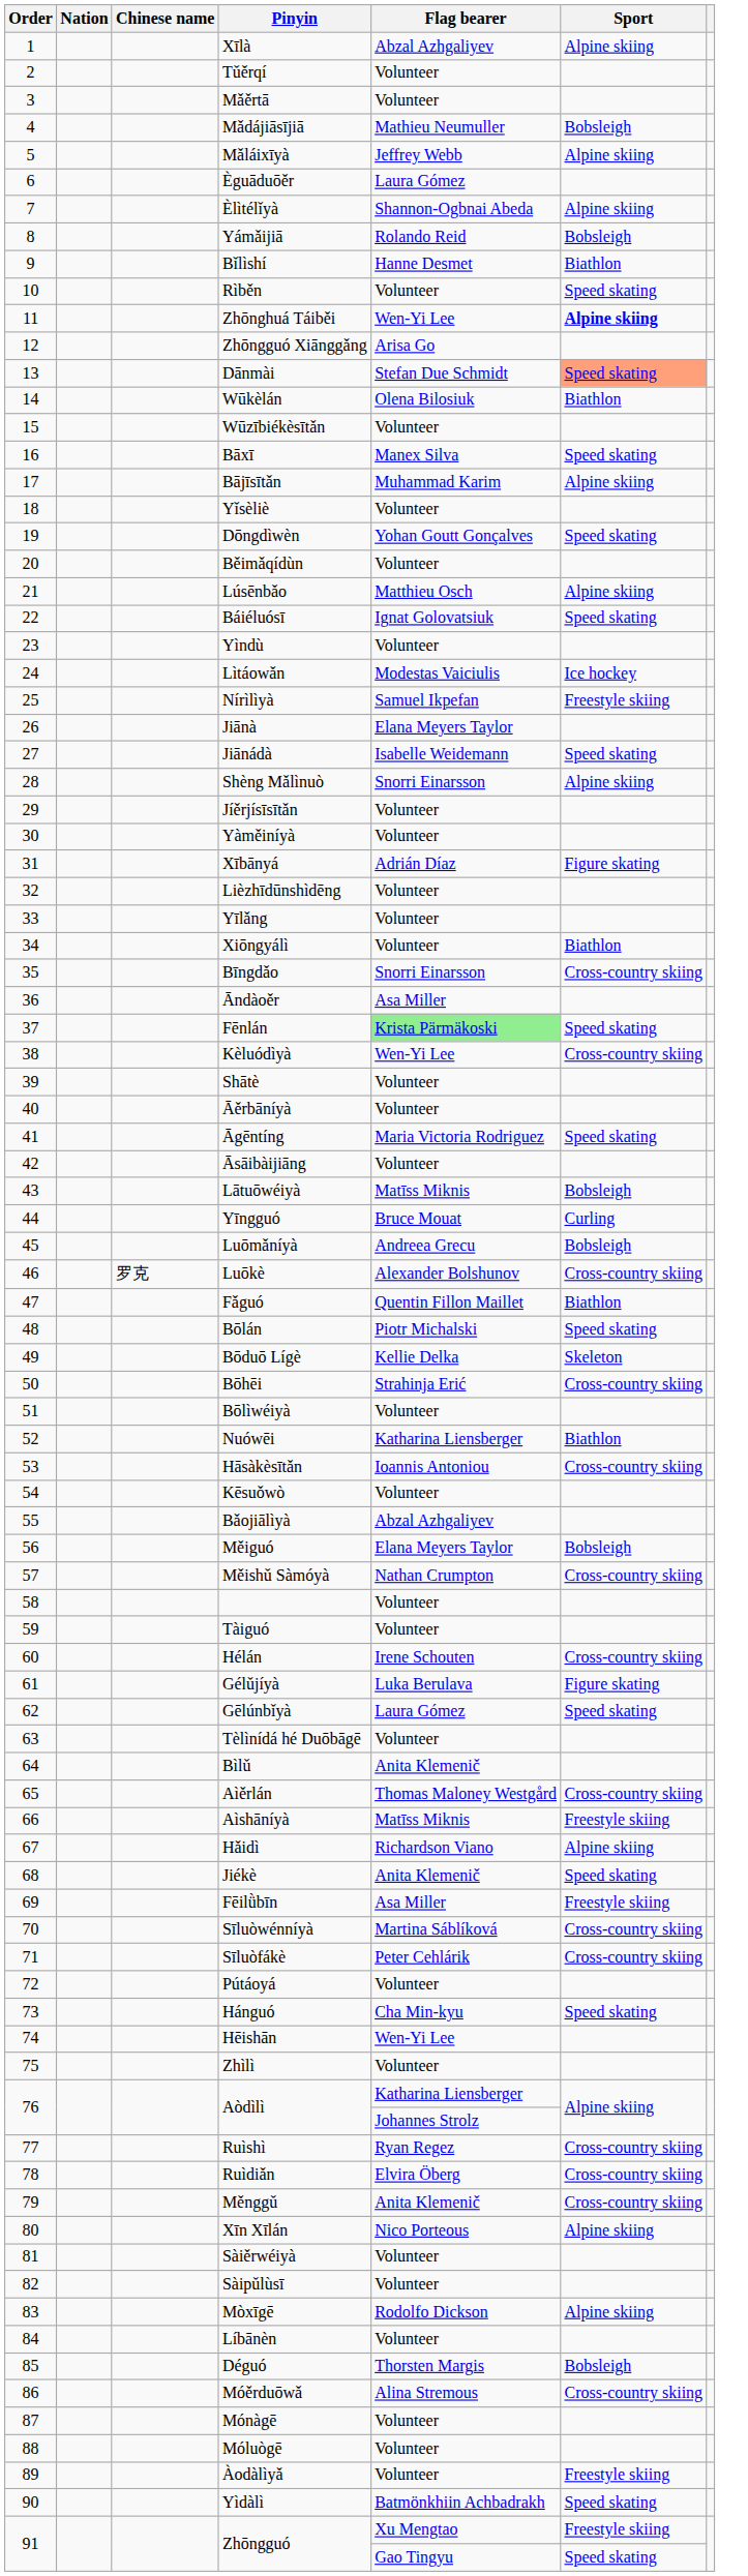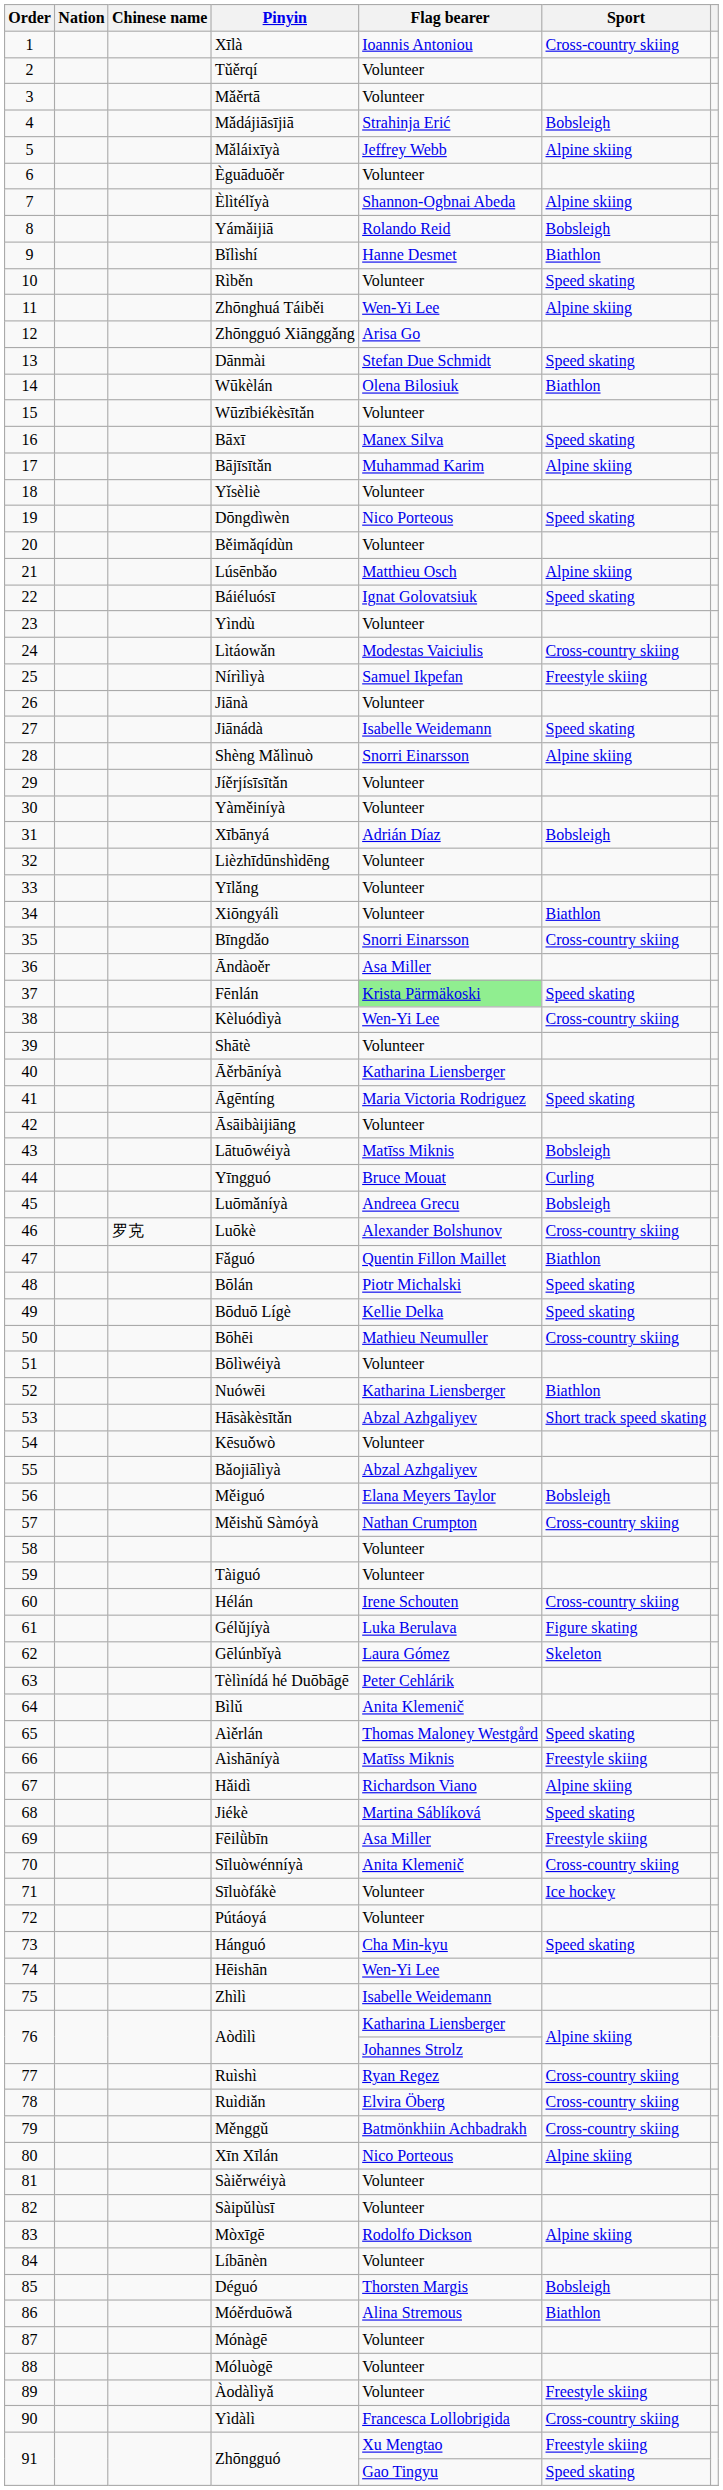 <table class="wikitable sortable" style="font-size:90%;">
 <tr>
 <th>Order</th>
 <th>Nation</th>
 <th>Chinese name</th>
 <th><a href='#'>Pinyin</a></th>
 <th>Flag bearer</th>
 <th>Sport</th>
 <th class="unsortable"></th>
 </tr>
 <tr>
 <td align=center>1</td>
 <td></td>
 <td></td>
 <td>Xīlà</td>
-<td><a href='#'>Abzal Azhgaliyev</a></td>
-<td><a href='#'>Alpine skiing</a></td>
+<td><a href='#'>Ioannis Antoniou</a></td>
+<td><a href='#'>Cross-country skiing</a></td>
 <td align=center></td>
 </tr>
 <tr>
 <td align=center>2</td>
 <td></td>
 <td></td>
 <td>Tǔěrqí</td>
 <td>Volunteer</td>
 <td></td>
 <td align=center></td>
 </tr>
 <tr>
 <td align=center>3</td>
 <td></td>
 <td></td>
 <td>Mǎěrtā</td>
 <td>Volunteer</td>
 <td></td>
 <td align=center></td>
 </tr>
 <tr>
 <td align=center>4</td>
 <td></td>
 <td></td>
 <td>Mǎdájiāsījiā</td>
-<td><a href='#'>Mathieu Neumuller</a></td>
+<td><a href='#'>Strahinja Erić</a></td>
 <td><a href='#'>Bobsleigh</a></td>
 <td align=center></td>
 </tr>
 <tr>
 <td align=center>5</td>
 <td></td>
 <td></td>
 <td>Mǎláixīyà</td>
 <td><a href='#'>Jeffrey Webb</a></td>
 <td><a href='#'>Alpine skiing</a></td>
 <td align=center></td>
 </tr>
 <tr>
 <td align=center>6</td>
 <td></td>
 <td></td>
 <td>Èguāduōěr</td>
-<td><a href='#'>Laura Gómez</a></td>
+<td>Volunteer</td>
 <td></td>
 <td align=center></td>
 </tr>
 <tr>
 <td align=center>7</td>
 <td></td>
 <td></td>
 <td>Èlìtélǐyà</td>
 <td><a href='#'>Shannon-Ogbnai Abeda</a></td>
 <td><a href='#'>Alpine skiing</a></td>
 <td align=center></td>
 </tr>
 <tr>
 <td align=center>8</td>
 <td></td>
 <td></td>
 <td>Yámǎijiā</td>
 <td><a href='#'>Rolando Reid</a></td>
 <td><a href='#'>Bobsleigh</a></td>
 <td align=center></td>
 </tr>
 <tr>
 <td align=center>9</td>
 <td></td>
 <td></td>
 <td>Bǐlìshí</td>
 <td><a href='#'>Hanne Desmet</a></td>
 <td><a href='#'>Biathlon</a></td>
 <td align=center></td>
 </tr>
 <tr>
 <td align=center>10</td>
 <td></td>
 <td></td>
 <td>Rìběn</td>
 <td>Volunteer</td>
 <td><a href='#'>Speed skating</a></td>
 <td align=center></td>
 </tr>
 <tr>
 <td align=center>11</td>
 <td></td>
 <td></td>
 <td>Zhōnghuá Táiběi</td>
 <td><a href='#'>Wen-Yi Lee</a></td>
-<td><strong><a href='#'>Alpine skiing</a></strong></td>
+<td><a href='#'>Alpine skiing</a></td>
 <td align=center></td>
 </tr>
 <tr>
 <td align=center>12</td>
 <td></td>
 <td></td>
 <td>Zhōngguó Xiānggǎng</td>
 <td><a href='#'>Arisa Go</a></td>
 <td></td>
 <td align=center></td>
 </tr>
 <tr>
 <td align=center>13</td>
 <td></td>
 <td></td>
 <td>Dānmài</td>
 <td><a href='#'>Stefan Due Schmidt</a></td>
-<td style="background: lightsalmon;"><a href='#'>Speed skating</a></td>
+<td><a href='#'>Speed skating</a></td>
 <td align=center></td>
 </tr>
 <tr>
 <td align=center>14</td>
 <td></td>
 <td></td>
 <td>Wūkèlán</td>
 <td><a href='#'>Olena Bilosiuk</a></td>
 <td><a href='#'>Biathlon</a></td>
 <td align=center></td>
 </tr>
 <tr>
 <td align=center>15</td>
 <td></td>
 <td></td>
 <td>Wūzībiékèsītǎn</td>
 <td>Volunteer</td>
 <td></td>
 <td align=center></td>
 </tr>
 <tr>
 <td align=center>16</td>
 <td></td>
 <td></td>
 <td>Bāxī</td>
 <td><a href='#'>Manex Silva</a></td>
 <td><a href='#'>Speed skating</a></td>
 <td align=center></td>
 </tr>
 <tr>
 <td align=center>17</td>
 <td></td>
 <td></td>
 <td>Bājīsītǎn</td>
 <td><a href='#'>Muhammad Karim</a></td>
 <td><a href='#'>Alpine skiing</a></td>
 <td align=center></td>
 </tr>
 <tr>
 <td align=center>18</td>
 <td></td>
 <td></td>
 <td>Yǐsèliè</td>
 <td>Volunteer</td>
 <td></td>
 <td align=center></td>
 </tr>
 <tr>
 <td align=center>19</td>
 <td></td>
 <td></td>
 <td>Dōngdìwèn</td>
-<td><a href='#'>Yohan Goutt Gonçalves</a></td>
+<td><a href='#'>Nico Porteous</a></td>
 <td><a href='#'>Speed skating</a></td>
 <td align=center></td>
 </tr>
 <tr>
 <td align=center>20</td>
 <td></td>
 <td></td>
 <td>Běimǎqídùn</td>
 <td>Volunteer</td>
 <td></td>
 <td align=center></td>
 </tr>
 <tr>
 <td align=center>21</td>
 <td></td>
 <td></td>
 <td>Lúsēnbǎo</td>
 <td><a href='#'>Matthieu Osch</a></td>
 <td><a href='#'>Alpine skiing</a></td>
 <td align=center></td>
 </tr>
 <tr>
 <td align=center>22</td>
 <td></td>
 <td></td>
 <td>Báiéluósī</td>
 <td><a href='#'>Ignat Golovatsiuk</a></td>
 <td><a href='#'>Speed skating</a></td>
 <td align=center></td>
 </tr>
 <tr>
 <td align=center>23</td>
 <td></td>
 <td></td>
 <td>Yìndù</td>
 <td>Volunteer</td>
 <td></td>
 <td align=center></td>
 </tr>
 <tr>
 <td align=center>24</td>
 <td></td>
 <td></td>
 <td>Lìtáowǎn</td>
 <td><a href='#'>Modestas Vaiciulis</a></td>
-<td><a href='#'>Ice hockey</a></td>
+<td><a href='#'>Cross-country skiing</a></td>
 <td align=center></td>
 </tr>
 <tr>
 <td align=center>25</td>
 <td></td>
 <td></td>
 <td>Nírìlìyà</td>
 <td><a href='#'>Samuel Ikpefan</a></td>
 <td><a href='#'>Freestyle skiing</a></td>
 <td align=center></td>
 </tr>
 <tr>
 <td align=center>26</td>
 <td></td>
 <td></td>
 <td>Jiānà</td>
-<td><a href='#'>Elana Meyers Taylor</a></td>
+<td>Volunteer</td>
 <td></td>
 <td align=center></td>
 </tr>
 <tr>
 <td align=center>27</td>
 <td></td>
 <td></td>
 <td>Jiānádà</td>
 <td><a href='#'>Isabelle Weidemann</a></td>
 <td><a href='#'>Speed skating</a></td>
 <td align=center></td>
 </tr>
 <tr>
 <td align=center>28</td>
 <td></td>
 <td></td>
 <td>Shèng Mǎlìnuò</td>
 <td><a href='#'>Snorri Einarsson</a></td>
 <td><a href='#'>Alpine skiing</a></td>
 <td align=center></td>
 </tr>
 <tr>
 <td align=center>29</td>
 <td></td>
 <td></td>
 <td>Jíěrjísīsītǎn</td>
 <td>Volunteer</td>
 <td></td>
 <td align=center></td>
 </tr>
 <tr>
 <td align=center>30</td>
 <td></td>
 <td></td>
 <td>Yàměiníyà</td>
 <td>Volunteer</td>
 <td></td>
 <td align=center></td>
 </tr>
 <tr>
 <td align=center>31</td>
 <td></td>
 <td></td>
 <td>Xībānyá</td>
 <td><a href='#'>Adrián Díaz</a></td>
-<td><a href='#'>Figure skating</a></td>
+<td><a href='#'>Bobsleigh</a></td>
 <td align=center></td>
 </tr>
 <tr>
 <td align=center>32</td>
 <td></td>
 <td></td>
 <td>Lièzhīdūnshìdēng</td>
 <td>Volunteer</td>
 <td></td>
 <td align=center></td>
 </tr>
 <tr>
 <td align=center>33</td>
 <td></td>
 <td></td>
 <td>Yīlǎng</td>
 <td>Volunteer</td>
 <td></td>
 <td align=center></td>
 </tr>
 <tr>
 <td align=center>34</td>
 <td></td>
 <td></td>
 <td>Xiōngyálì</td>
 <td>Volunteer</td>
 <td><a href='#'>Biathlon</a></td>
 <td align=center></td>
 </tr>
 <tr>
 <td align=center>35</td>
 <td></td>
 <td></td>
 <td>Bīngdǎo</td>
 <td><a href='#'>Snorri Einarsson</a></td>
 <td><a href='#'>Cross-country skiing</a></td>
 <td align=center></td>
 </tr>
 <tr>
 <td align=center>36</td>
 <td></td>
 <td></td>
 <td>Āndàoěr</td>
 <td><a href='#'>Asa Miller</a></td>
 <td></td>
 <td align=center></td>
 </tr>
 <tr>
 <td align=center>37</td>
 <td></td>
 <td></td>
 <td>Fēnlán</td>
 <td style="background: lightgreen;"><a href='#'>Krista Pärmäkoski</a></td>
 <td><a href='#'>Speed skating</a></td>
 <td align=center></td>
 </tr>
 <tr>
 <td align=center>38</td>
 <td></td>
 <td></td>
 <td>Kèluódìyà</td>
 <td><a href='#'>Wen-Yi Lee</a></td>
 <td><a href='#'>Cross-country skiing</a></td>
 <td align=center></td>
 </tr>
 <tr>
 <td align=center>39</td>
 <td></td>
 <td></td>
 <td>Shātè</td>
 <td>Volunteer</td>
 <td></td>
 <td align=center></td>
 </tr>
 <tr>
 <td align=center>40</td>
 <td></td>
 <td></td>
 <td>Āěrbāníyà</td>
-<td>Volunteer</td>
+<td><a href='#'>Katharina Liensberger</a></td>
 <td></td>
 <td align=center></td>
 </tr>
 <tr>
 <td align=center>41</td>
 <td></td>
 <td></td>
 <td>Āgēntíng</td>
 <td><a href='#'>Maria Victoria Rodriguez</a></td>
 <td><a href='#'>Speed skating</a></td>
 <td align=center></td>
 </tr>
 <tr>
 <td align=center>42</td>
 <td></td>
 <td></td>
 <td>Āsāibàijiāng</td>
 <td>Volunteer</td>
 <td></td>
 <td align=center></td>
 </tr>
 <tr>
 <td align=center>43</td>
 <td></td>
 <td></td>
 <td>Lātuōwéiyà</td>
 <td><a href='#'>Matīss Miknis</a></td>
 <td><a href='#'>Bobsleigh</a></td>
 <td align=center></td>
 </tr>
 <tr>
 <td align=center>44</td>
 <td></td>
 <td></td>
 <td>Yīngguó</td>
 <td><a href='#'>Bruce Mouat</a></td>
 <td><a href='#'>Curling</a></td>
 <td align=center></td>
 </tr>
 <tr>
 <td align=center>45</td>
 <td></td>
 <td></td>
 <td>Luōmǎníyà</td>
 <td><a href='#'>Andreea Grecu</a></td>
 <td><a href='#'>Bobsleigh</a></td>
 <td align=center></td>
 </tr>
 <tr>
 <td align=center>46</td>
 <td></td>
 <td>罗克 </td>
 <td>Luōkè</td>
 <td><a href='#'>Alexander Bolshunov</a></td>
 <td><a href='#'>Cross-country skiing</a></td>
 <td align=center></td>
 </tr>
 <tr>
 <td align=center>47</td>
 <td></td>
 <td></td>
 <td>Fǎguó</td>
 <td><a href='#'>Quentin Fillon Maillet</a></td>
 <td><a href='#'>Biathlon</a></td>
 <td align=center></td>
 </tr>
 <tr>
 <td align=center>48</td>
 <td></td>
 <td></td>
 <td>Bōlán</td>
 <td><a href='#'>Piotr Michalski</a></td>
 <td><a href='#'>Speed skating</a></td>
 <td align=center></td>
 </tr>
 <tr>
 <td align=center>49</td>
 <td></td>
 <td></td>
 <td>Bōduō Lígè</td>
 <td><a href='#'>Kellie Delka</a></td>
-<td><a href='#'>Skeleton</a></td>
+<td><a href='#'>Speed skating</a></td>
 <td align=center></td>
 </tr>
 <tr>
 <td align=center>50</td>
 <td></td>
 <td></td>
 <td>Bōhēi</td>
-<td><a href='#'>Strahinja Erić</a></td>
+<td><a href='#'>Mathieu Neumuller</a></td>
 <td><a href='#'>Cross-country skiing</a></td>
 <td align=center></td>
 </tr>
 <tr>
 <td align=center>51</td>
 <td></td>
 <td></td>
 <td>Bōlìwéiyà</td>
 <td>Volunteer</td>
 <td></td>
 <td align=center></td>
 </tr>
 <tr>
 <td align=center>52</td>
 <td></td>
 <td></td>
 <td>Nuówēi</td>
 <td><a href='#'>Katharina Liensberger</a></td>
 <td><a href='#'>Biathlon</a></td>
 <td align=center></td>
 </tr>
 <tr>
 <td align=center>53</td>
 <td></td>
 <td></td>
 <td>Hāsàkèsītǎn</td>
-<td><a href='#'>Ioannis Antoniou</a></td>
-<td><a href='#'>Cross-country skiing</a></td>
+<td><a href='#'>Abzal Azhgaliyev</a></td>
+<td><a href='#'>Short track speed skating</a></td>
 <td align=center></td>
 </tr>
 <tr>
 <td align=center>54</td>
 <td></td>
 <td></td>
 <td>Kēsuǒwò</td>
 <td>Volunteer</td>
 <td></td>
 <td align=center></td>
 </tr>
 <tr>
 <td align=center>55</td>
 <td></td>
 <td></td>
 <td>Bǎojiālìyà</td>
 <td><a href='#'>Abzal Azhgaliyev</a></td>
 <td></td>
 <td align=center></td>
 </tr>
 <tr>
 <td align=center>56</td>
 <td></td>
 <td></td>
 <td>Měiguó</td>
 <td><a href='#'>Elana Meyers Taylor</a></td>
 <td><a href='#'>Bobsleigh</a></td>
 <td align=center></td>
 </tr>
 <tr>
 <td align=center>57</td>
 <td></td>
 <td></td>
 <td>Měishǔ Sàmóyà</td>
 <td><a href='#'>Nathan Crumpton</a></td>
 <td><a href='#'>Cross-country skiing</a></td>
 <td align=center></td>
 </tr>
 <tr>
 <td align=center>58</td>
 <td></td>
 <td></td>
 <td></td>
 <td>Volunteer</td>
 <td></td>
 <td align=center></td>
 </tr>
 <tr>
 <td align=center>59</td>
 <td></td>
 <td></td>
 <td>Tàiguó</td>
 <td>Volunteer</td>
 <td></td>
 <td align=center></td>
 </tr>
 <tr>
 <td align=center>60</td>
 <td></td>
 <td></td>
 <td>Hélán</td>
 <td><a href='#'>Irene Schouten</a></td>
 <td><a href='#'>Cross-country skiing</a></td>
 <td align=center></td>
 </tr>
 <tr>
 <td align=center>61</td>
 <td></td>
 <td></td>
 <td>Gélǔjíyà</td>
 <td><a href='#'>Luka Berulava</a></td>
 <td><a href='#'>Figure skating</a></td>
 <td align=center></td>
 </tr>
 <tr>
 <td align=center>62</td>
 <td></td>
 <td></td>
 <td>Gēlúnbǐyà</td>
 <td><a href='#'>Laura Gómez</a></td>
-<td><a href='#'>Speed skating</a></td>
+<td><a href='#'>Skeleton</a></td>
 <td align=center></td>
 </tr>
 <tr>
 <td align=center>63</td>
 <td></td>
 <td></td>
 <td>Tèlìnídá hé Duōbāgē</td>
-<td>Volunteer</td>
+<td><a href='#'>Peter Cehlárik</a></td>
 <td></td>
 <td align=center></td>
 </tr>
 <tr>
 <td align=center>64</td>
 <td></td>
 <td></td>
 <td>Bìlǔ</td>
 <td><a href='#'>Anita Klemenič</a></td>
 <td></td>
 <td align=center></td>
 </tr>
 <tr>
 <td align=center>65</td>
 <td></td>
 <td></td>
 <td>Aìěrlán</td>
 <td><a href='#'>Thomas Maloney Westgård</a></td>
-<td><a href='#'>Cross-country skiing</a></td>
+<td><a href='#'>Speed skating</a></td>
 <td align=center></td>
 </tr>
 <tr>
 <td align=center>66</td>
 <td></td>
 <td></td>
 <td>Aìshāníyà</td>
 <td><a href='#'>Matīss Miknis</a></td>
 <td><a href='#'>Freestyle skiing</a></td>
 <td align=center></td>
 </tr>
 <tr>
 <td align=center>67</td>
 <td></td>
 <td></td>
 <td>Hǎidì</td>
 <td><a href='#'>Richardson Viano</a></td>
 <td><a href='#'>Alpine skiing</a></td>
 <td align=center></td>
 </tr>
 <tr>
 <td align=center>68</td>
 <td></td>
 <td></td>
 <td>Jiékè</td>
-<td><a href='#'>Anita Klemenič</a></td>
+<td><a href='#'>Martina Sáblíková</a></td>
 <td><a href='#'>Speed skating</a></td>
 <td align=center></td>
 </tr>
 <tr>
 <td align=center>69</td>
 <td></td>
 <td></td>
 <td>Fēilǜbīn</td>
 <td><a href='#'>Asa Miller</a></td>
 <td><a href='#'>Freestyle skiing</a></td>
 <td align=center></td>
 </tr>
 <tr>
 <td align=center>70</td>
 <td></td>
 <td></td>
 <td>Sīluòwénníyà</td>
-<td><a href='#'>Martina Sáblíková</a></td>
+<td><a href='#'>Anita Klemenič</a></td>
 <td><a href='#'>Cross-country skiing</a></td>
 <td align=center></td>
 </tr>
 <tr>
 <td align=center>71</td>
 <td></td>
 <td></td>
 <td>Sīluòfákè</td>
-<td><a href='#'>Peter Cehlárik</a></td>
-<td><a href='#'>Cross-country skiing</a></td>
+<td>Volunteer</td>
+<td><a href='#'>Ice hockey</a></td>
 <td align=center></td>
 </tr>
 <tr>
 <td align=center>72</td>
 <td></td>
 <td></td>
 <td>Pútáoyá</td>
 <td>Volunteer</td>
 <td></td>
 <td align=center></td>
 </tr>
 <tr>
 <td align=center>73</td>
 <td></td>
 <td></td>
 <td>Hánguó</td>
 <td><a href='#'>Cha Min-kyu</a></td>
 <td><a href='#'>Speed skating</a></td>
 <td align=center></td>
 </tr>
 <tr>
 <td align=center>74</td>
 <td></td>
 <td></td>
 <td>Hēishān</td>
 <td><a href='#'>Wen-Yi Lee</a></td>
 <td></td>
 <td align=center></td>
 </tr>
 <tr>
 <td align=center>75</td>
 <td></td>
 <td></td>
 <td>Zhìlì</td>
-<td>Volunteer</td>
+<td><a href='#'>Isabelle Weidemann</a></td>
 <td></td>
 <td align=center></td>
 </tr>
 <tr>
 <td align=center rowspan=2>76</td>
 <td rowspan=2></td>
 <td rowspan=2></td>
 <td rowspan=2>Aòdìlì</td>
 <td><a href='#'>Katharina Liensberger</a></td>
 <td rowspan=2><a href='#'>Alpine skiing</a></td>
 <td rowspan=2 align=center></td>
 </tr>
 <tr>
 <td><a href='#'>Johannes Strolz</a></td>
 </tr>
 <tr>
 <td align=center>77</td>
 <td></td>
 <td></td>
 <td>Ruìshì</td>
 <td><a href='#'>Ryan Regez</a></td>
 <td><a href='#'>Cross-country skiing</a></td>
 <td align=center></td>
 </tr>
 <tr>
 <td align=center>78</td>
 <td></td>
 <td></td>
 <td>Ruìdiǎn</td>
 <td><a href='#'>Elvira Öberg</a></td>
 <td><a href='#'>Cross-country skiing</a></td>
 <td align=center></td>
 </tr>
 <tr>
 <td align=center>79</td>
 <td></td>
 <td></td>
 <td>Měnggǔ</td>
-<td><a href='#'>Anita Klemenič</a></td>
+<td><a href='#'>Batmönkhiin Achbadrakh</a></td>
 <td><a href='#'>Cross-country skiing</a></td>
 <td align=center></td>
 </tr>
 <tr>
 <td align=center>80</td>
 <td></td>
 <td></td>
 <td>Xīn Xīlán</td>
 <td><a href='#'>Nico Porteous</a></td>
 <td><a href='#'>Alpine skiing</a></td>
 <td align=center></td>
 </tr>
 <tr>
 <td align=center>81</td>
 <td></td>
 <td></td>
 <td>Sàiěrwéiyà</td>
 <td>Volunteer</td>
 <td></td>
 <td align=center></td>
 </tr>
 <tr>
 <td align=center>82</td>
 <td></td>
 <td></td>
 <td>Sàipǔlùsī</td>
 <td>Volunteer</td>
 <td></td>
 <td align=center></td>
 </tr>
 <tr>
 <td align=center>83</td>
 <td></td>
 <td></td>
 <td>Mòxīgē</td>
 <td><a href='#'>Rodolfo Dickson</a></td>
 <td><a href='#'>Alpine skiing</a></td>
 <td align=center></td>
 </tr>
 <tr>
 <td align=center>84</td>
 <td></td>
 <td></td>
 <td>Líbānèn</td>
 <td>Volunteer</td>
 <td></td>
 <td align=center></td>
 </tr>
 <tr>
 <td align=center>85</td>
 <td></td>
 <td></td>
 <td>Déguó</td>
 <td><a href='#'>Thorsten Margis</a></td>
 <td><a href='#'>Bobsleigh</a></td>
 <td align=center></td>
 </tr>
 <tr>
 <td align=center>86</td>
 <td></td>
 <td></td>
 <td>Móěrduōwǎ</td>
 <td><a href='#'>Alina Stremous</a></td>
-<td><a href='#'>Cross-country skiing</a></td>
+<td><a href='#'>Biathlon</a></td>
 <td align=center></td>
 </tr>
 <tr>
 <td align=center>87</td>
 <td></td>
 <td></td>
 <td>Mónàgē</td>
 <td>Volunteer</td>
 <td></td>
 <td align=center></td>
 </tr>
 <tr>
 <td align=center>88</td>
 <td></td>
 <td></td>
 <td>Móluògē</td>
 <td>Volunteer</td>
 <td></td>
 <td align=center></td>
 </tr>
 <tr>
 <td align=center>89</td>
 <td></td>
 <td></td>
 <td>Àodàlìyǎ</td>
 <td>Volunteer</td>
 <td><a href='#'>Freestyle skiing</a></td>
 <td align=center></td>
 </tr>
 <tr>
 <td align=center>90</td>
 <td></td>
 <td></td>
 <td>Yìdàlì</td>
-<td><a href='#'>Batmönkhiin Achbadrakh</a></td>
-<td><a href='#'>Speed skating</a></td>
+<td><a href='#'>Francesca Lollobrigida</a></td>
+<td><a href='#'>Cross-country skiing</a></td>
 <td align=center></td>
 </tr>
 <tr>
 <td align=center rowspan=2>91</td>
 <td rowspan=2></td>
 <td rowspan=2></td>
 <td rowspan=2>Zhōngguó</td>
 <td><a href='#'>Xu Mengtao</a></td>
 <td><a href='#'>Freestyle skiing</a></td>
 <td rowspan=2 align=center></td>
 </tr>
 <tr>
 <td><a href='#'>Gao Tingyu</a></td>
 <td><a href='#'>Speed skating</a></td>
 </tr>
 </table>
